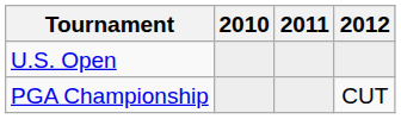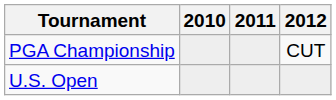 <table class="wikitable" style="font-size:95%;text-align:center;">
 <tr>
 <th>Tournament</th>
 <th>2010</th>
 <th>2011</th>
 <th>2012</th>
 </tr>
 <tr>
+<td align=left><a href='#'>PGA Championship</a></td>
+<td style="background:#eeeeee;"></td>
+<td style="background:#eeeeee;"></td>
+<td>CUT</td>
+</tr>
+<tr>
 <td align=left><a href='#'>U.S. Open</a></td>
 <td style="background:#eeeeee;"></td>
 <td style="background:#eeeeee;"></td>
 <td style="background:#eeeeee;"></td>
 </tr>
-<tr>
-<td align=left><a href='#'>PGA Championship</a></td>
-<td style="background:#eeeeee;"></td>
-<td style="background:#eeeeee;"></td>
-<td>CUT</td>
-</tr>
 </table>
